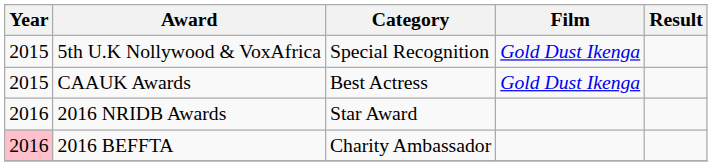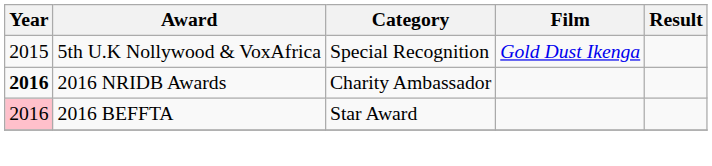 <table class="wikitable plainrowheaders sortable">
 <tr>
 <th>Year</th>
 <th>Award</th>
 <th>Category</th>
 <th>Film</th>
 <th>Result</th>
 </tr>
 <tr>
 <td>2015</td>
 <td>5th U.K Nollywood & VoxAfrica</td>
 <td>Special Recognition</td>
 <td><em><a href='#'>Gold Dust Ikenga</a></em></td>
 <td></td>
 </tr>
 <tr>
-<td>2015</td>
-<td>CAAUK Awards</td>
-<td>Best Actress</td>
-<td><em><a href='#'>Gold Dust Ikenga</a></em></td>
-<td></td>
-</tr>
-<tr>
-<td>2016</td>
+<td><strong>2016</strong></td>
 <td>2016 NRIDB Awards</td>
-<td>Star Award</td>
+<td>Charity Ambassador</td>
 <td></td>
 <td></td>
 </tr>
 <tr>
 <td style="background: pink;">2016</td>
 <td>2016 BEFFTA</td>
-<td>Charity Ambassador</td>
+<td>Star Award</td>
 <td></td>
 <td></td>
 </tr>
 <tr>
 </tr>
 </table>
